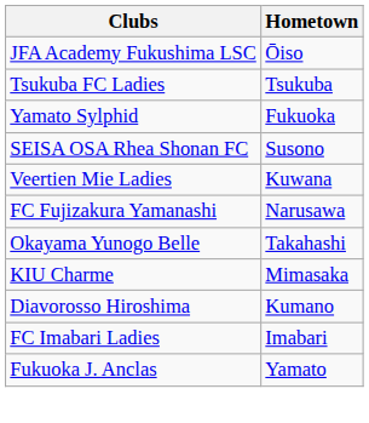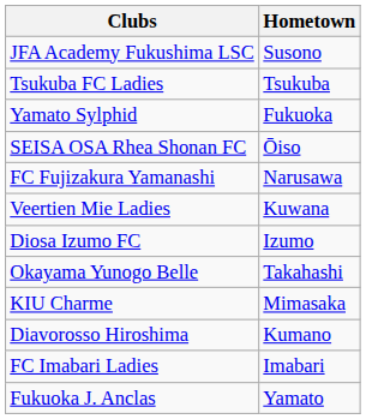 <table class="wikitable sortable">
 <tr>
 <th>Clubs</th>
 <th>Hometown</th>
 </tr>
 <tr>
 <td><a href='#'>JFA Academy Fukushima LSC</a></td>
-<td><a href='#'>Ōiso</a></td>
+<td><a href='#'>Susono</a></td>
 </tr>
 <tr>
 <td><a href='#'>Tsukuba FC Ladies</a></td>
 <td><a href='#'>Tsukuba</a></td>
 </tr>
 <tr>
 <td><a href='#'>Yamato Sylphid</a></td>
 <td><a href='#'>Fukuoka</a></td>
 </tr>
 <tr>
 <td><a href='#'>SEISA OSA Rhea Shonan FC</a></td>
-<td><a href='#'>Susono</a></td>
+<td><a href='#'>Ōiso</a></td>
+</tr>
+<tr>
+<td><a href='#'>FC Fujizakura Yamanashi</a></td>
+<td><a href='#'>Narusawa</a></td>
 </tr>
 <tr>
 <td><a href='#'>Veertien Mie Ladies</a></td>
 <td><a href='#'>Kuwana</a></td>
 </tr>
 <tr>
-<td><a href='#'>FC Fujizakura Yamanashi</a></td>
-<td><a href='#'>Narusawa</a></td>
+<td><a href='#'>Diosa Izumo FC</a></td>
+<td><a href='#'>Izumo</a></td>
 </tr>
 <tr>
 <td><a href='#'>Okayama Yunogo Belle</a></td>
 <td><a href='#'>Takahashi</a></td>
 </tr>
 <tr>
 <td><a href='#'>KIU Charme</a></td>
 <td><a href='#'>Mimasaka</a></td>
 </tr>
 <tr>
 <td><a href='#'>Diavorosso Hiroshima</a></td>
 <td><a href='#'>Kumano</a></td>
 </tr>
 <tr>
 <td><a href='#'>FC Imabari Ladies</a></td>
 <td><a href='#'>Imabari</a></td>
 </tr>
 <tr>
 <td><a href='#'>Fukuoka J. Anclas</a></td>
 <td><a href='#'>Yamato</a></td>
 </tr>
 </table>
